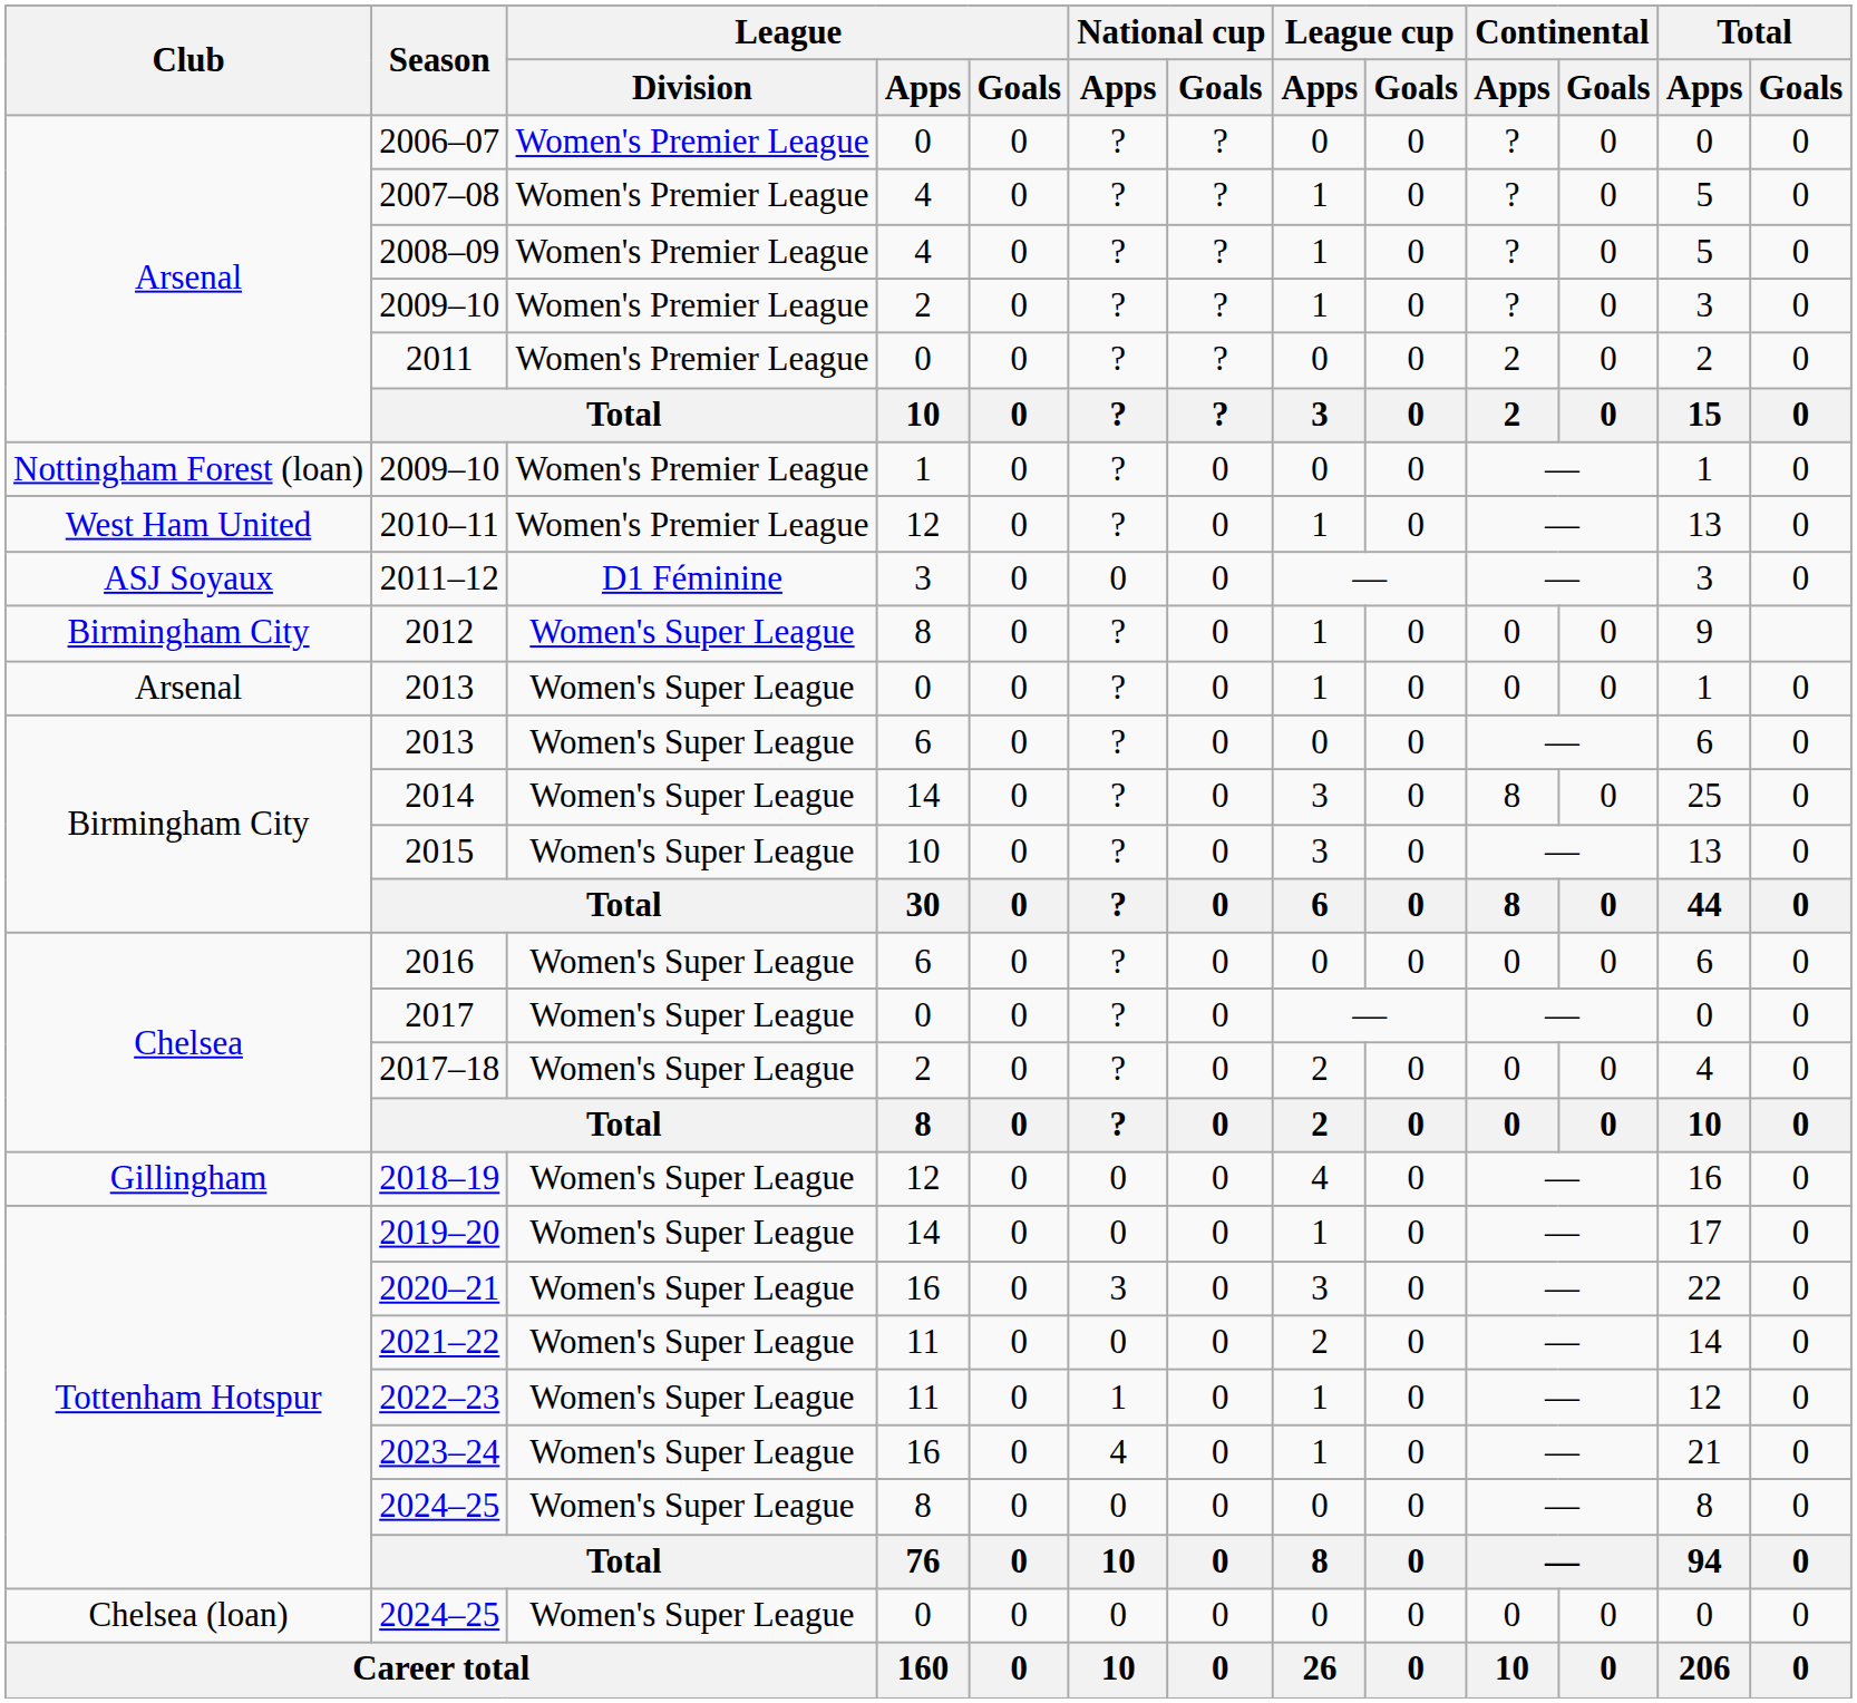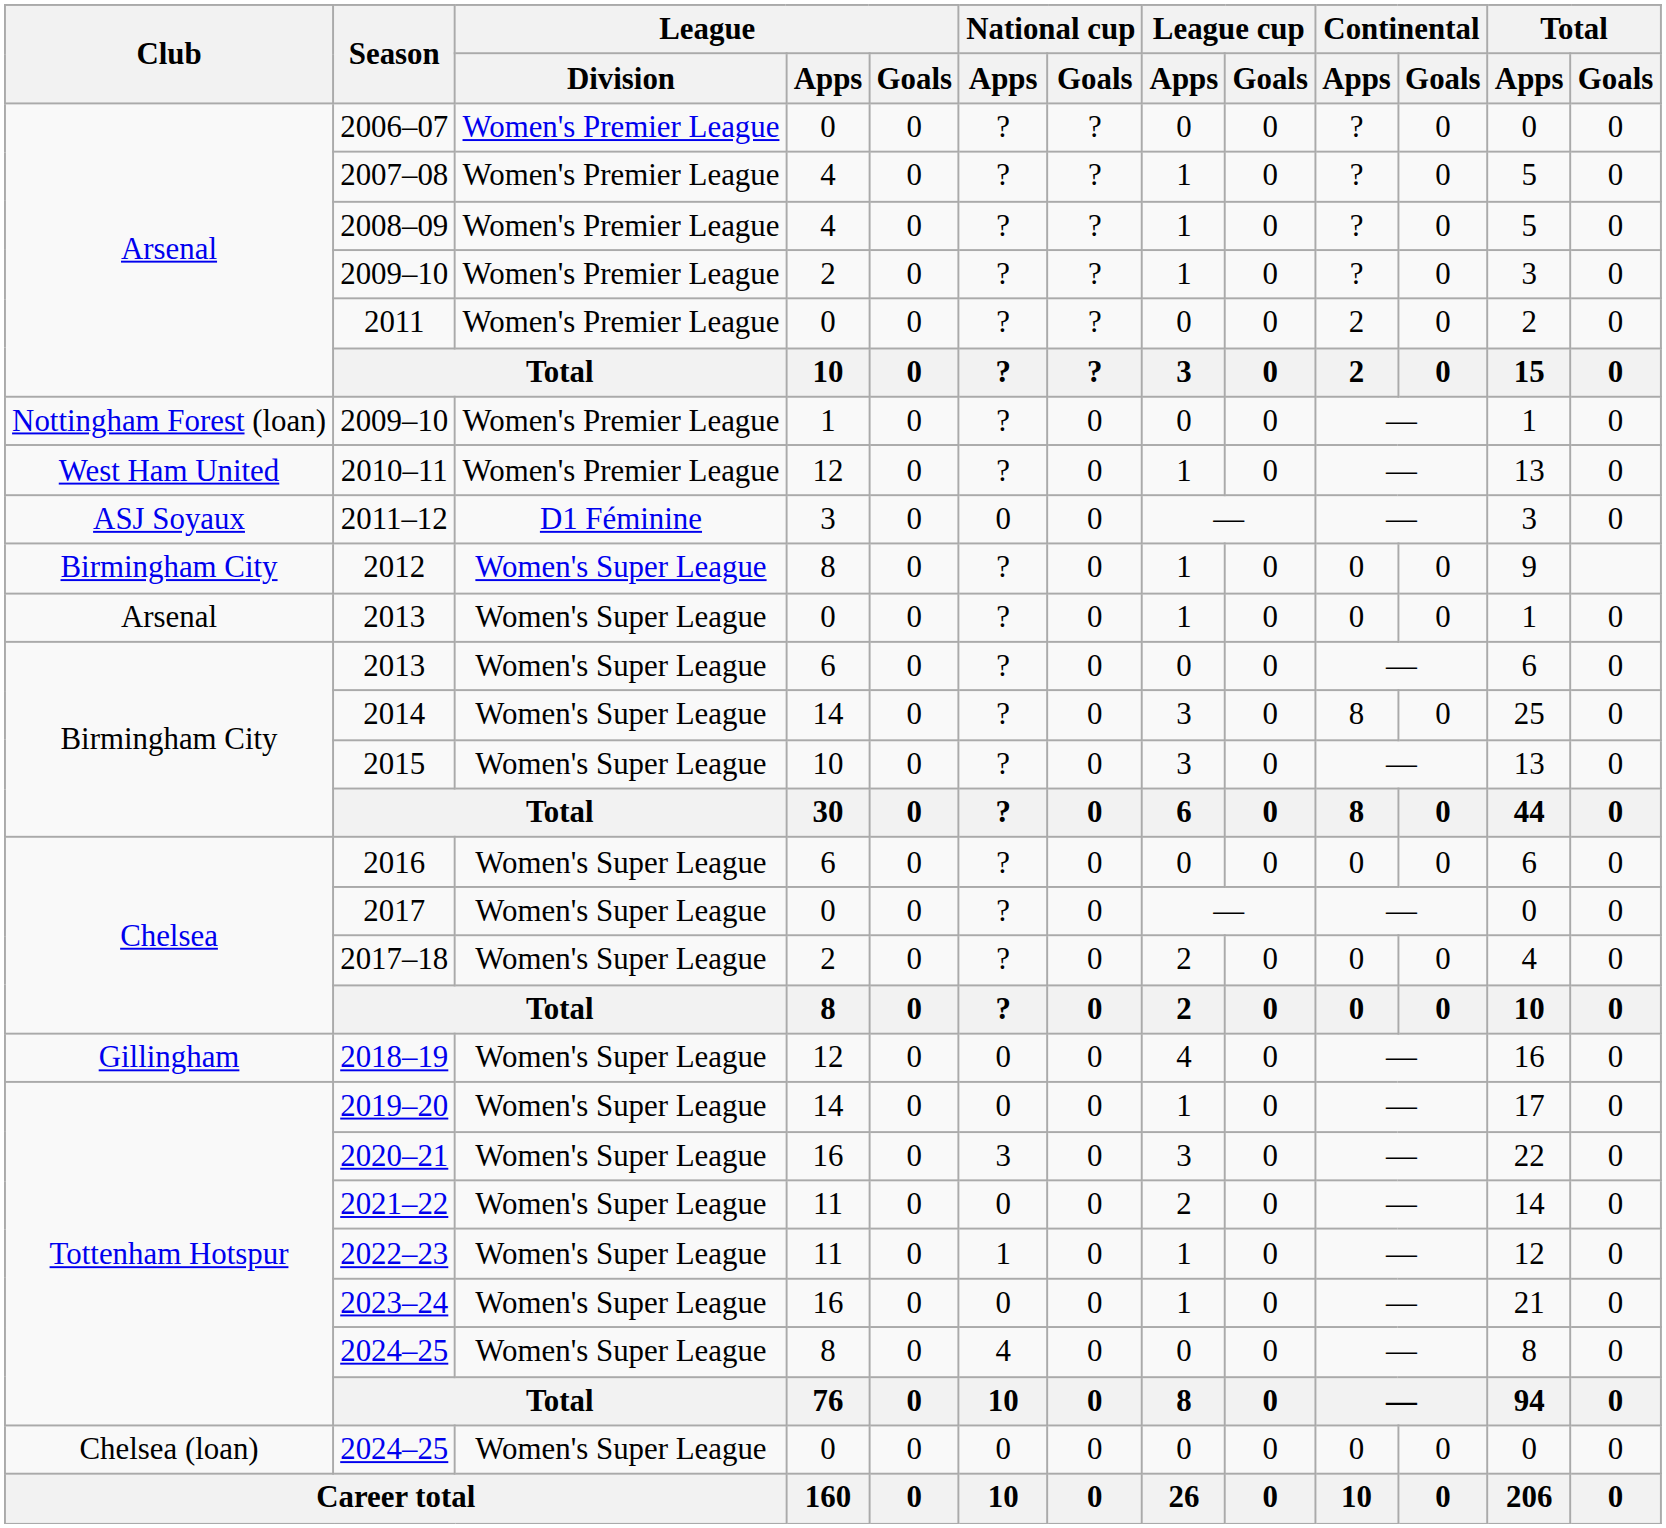 <table class="wikitable" style="text-align:center">
 <tr>
 <th rowspan="2">Club</th>
 <th rowspan="2">Season</th>
 <th colspan="3">League</th>
 <th colspan="2">National cup</th>
 <th colspan="2">League cup</th>
 <th colspan="2">Continental</th>
 <th colspan="2">Total</th>
 </tr>
 <tr>
 <th>Division</th>
 <th>Apps</th>
 <th>Goals</th>
 <th>Apps</th>
 <th>Goals</th>
 <th>Apps</th>
 <th>Goals</th>
 <th>Apps</th>
 <th>Goals</th>
 <th>Apps</th>
 <th>Goals</th>
 </tr>
 <tr>
 <td rowspan="6"><a href='#'>Arsenal</a></td>
 <td>2006–07</td>
 <td><a href='#'>Women's Premier League</a></td>
 <td>0</td>
 <td>0</td>
 <td>?</td>
 <td>?</td>
 <td>0</td>
 <td>0</td>
 <td>?</td>
 <td>0</td>
 <td>0</td>
 <td>0</td>
 </tr>
 <tr>
 <td>2007–08</td>
 <td>Women's Premier League</td>
 <td>4</td>
 <td>0</td>
 <td>?</td>
 <td>?</td>
 <td>1</td>
 <td>0</td>
 <td>?</td>
 <td>0</td>
 <td>5</td>
 <td>0</td>
 </tr>
 <tr>
 <td>2008–09</td>
 <td>Women's Premier League</td>
 <td>4</td>
 <td>0</td>
 <td>?</td>
 <td>?</td>
 <td>1</td>
 <td>0</td>
 <td>?</td>
 <td>0</td>
 <td>5</td>
 <td>0</td>
 </tr>
 <tr>
 <td>2009–10</td>
 <td>Women's Premier League</td>
 <td>2</td>
 <td>0</td>
 <td>?</td>
 <td>?</td>
 <td>1</td>
 <td>0</td>
 <td>?</td>
 <td>0</td>
 <td>3</td>
 <td>0</td>
 </tr>
 <tr>
 <td>2011</td>
 <td>Women's Premier League</td>
 <td>0</td>
 <td>0</td>
 <td>?</td>
 <td>?</td>
 <td>0</td>
 <td>0</td>
 <td>2</td>
 <td>0</td>
 <td>2</td>
 <td>0</td>
 </tr>
 <tr>
 <th colspan="2">Total</th>
 <th>10</th>
 <th>0</th>
 <th>?</th>
 <th>?</th>
 <th>3</th>
 <th>0</th>
 <th>2</th>
 <th>0</th>
 <th>15</th>
 <th>0</th>
 </tr>
 <tr>
 <td><a href='#'>Nottingham Forest</a> (loan)</td>
 <td>2009–10</td>
 <td>Women's Premier League</td>
 <td>1</td>
 <td>0</td>
 <td>?</td>
 <td>0</td>
 <td>0</td>
 <td>0</td>
 <td colspan="2">—</td>
 <td>1</td>
 <td>0</td>
 </tr>
 <tr>
 <td><a href='#'>West Ham United</a></td>
 <td>2010–11</td>
 <td>Women's Premier League</td>
 <td>12</td>
 <td>0</td>
 <td>?</td>
 <td>0</td>
 <td>1</td>
 <td>0</td>
 <td colspan="2">—</td>
 <td>13</td>
 <td>0</td>
 </tr>
 <tr>
 <td><a href='#'>ASJ Soyaux</a></td>
 <td>2011–12</td>
 <td><a href='#'>D1 Féminine</a></td>
 <td>3</td>
 <td>0</td>
 <td>0</td>
 <td>0</td>
 <td colspan="2">—</td>
 <td colspan="2">—</td>
 <td>3</td>
 <td>0</td>
 </tr>
 <tr>
 <td><a href='#'>Birmingham City</a></td>
 <td>2012</td>
 <td><a href='#'>Women's Super League</a></td>
 <td>8</td>
 <td>0</td>
 <td>?</td>
 <td>0</td>
 <td>1</td>
 <td>0</td>
 <td>0</td>
 <td>0</td>
 <td>9</td>
 <td 0></td>
 </tr>
 <tr>
 <td>Arsenal</td>
 <td>2013</td>
 <td>Women's Super League</td>
 <td>0</td>
 <td>0</td>
 <td>?</td>
 <td>0</td>
 <td>1</td>
 <td>0</td>
 <td>0</td>
 <td>0</td>
 <td>1</td>
 <td>0</td>
 </tr>
 <tr>
 <td rowspan="4">Birmingham City</td>
 <td>2013</td>
 <td>Women's Super League</td>
 <td>6</td>
 <td>0</td>
 <td>?</td>
 <td>0</td>
 <td>0</td>
 <td>0</td>
 <td colspan="2">—</td>
 <td>6</td>
 <td>0</td>
 </tr>
 <tr>
 <td>2014</td>
 <td>Women's Super League</td>
 <td>14</td>
 <td>0</td>
 <td>?</td>
 <td>0</td>
 <td>3</td>
 <td>0</td>
 <td>8</td>
 <td>0</td>
 <td>25</td>
 <td>0</td>
 </tr>
 <tr>
 <td>2015</td>
 <td>Women's Super League</td>
 <td>10</td>
 <td>0</td>
 <td>?</td>
 <td>0</td>
 <td>3</td>
 <td>0</td>
 <td colspan="2">—</td>
 <td>13</td>
 <td>0</td>
 </tr>
 <tr>
 <th colspan="2">Total</th>
 <th>30</th>
 <th>0</th>
 <th>?</th>
 <th>0</th>
 <th>6</th>
 <th>0</th>
 <th>8</th>
 <th>0</th>
 <th>44</th>
 <th>0</th>
 </tr>
 <tr>
 <td rowspan="4"><a href='#'>Chelsea</a></td>
 <td>2016</td>
 <td>Women's Super League</td>
 <td>6</td>
 <td>0</td>
 <td>?</td>
 <td>0</td>
 <td>0</td>
 <td>0</td>
 <td>0</td>
 <td>0</td>
 <td>6</td>
 <td>0</td>
 </tr>
 <tr>
 <td>2017</td>
 <td>Women's Super League</td>
 <td>0</td>
 <td>0</td>
 <td>?</td>
 <td>0</td>
 <td colspan="2">—</td>
 <td colspan="2">—</td>
 <td>0</td>
 <td>0</td>
 </tr>
 <tr>
 <td>2017–18</td>
 <td>Women's Super League</td>
 <td>2</td>
 <td>0</td>
 <td>?</td>
 <td>0</td>
 <td>2</td>
 <td>0</td>
 <td>0</td>
 <td>0</td>
 <td>4</td>
 <td>0</td>
 </tr>
 <tr>
 <th colspan="2">Total</th>
 <th>8</th>
 <th>0</th>
 <th>?</th>
 <th>0</th>
 <th>2</th>
 <th>0</th>
 <th>0</th>
 <th>0</th>
 <th>10</th>
 <th>0</th>
 </tr>
 <tr>
 <td><a href='#'>Gillingham</a></td>
 <td><a href='#'>2018–19</a></td>
 <td>Women's Super League</td>
 <td>12</td>
 <td>0</td>
 <td>0</td>
 <td>0</td>
 <td>4</td>
 <td>0</td>
 <td colspan="2">—</td>
 <td>16</td>
 <td>0</td>
 </tr>
 <tr>
 <td rowspan="7"><a href='#'>Tottenham Hotspur</a></td>
 <td><a href='#'>2019–20</a></td>
 <td>Women's Super League</td>
 <td>14</td>
 <td>0</td>
 <td>0</td>
 <td>0</td>
 <td>1</td>
 <td>0</td>
 <td colspan="2">—</td>
 <td>17</td>
 <td>0</td>
 </tr>
 <tr>
 <td><a href='#'>2020–21</a></td>
 <td>Women's Super League</td>
 <td>16</td>
 <td>0</td>
 <td>3</td>
 <td>0</td>
 <td>3</td>
 <td>0</td>
 <td colspan="2">—</td>
 <td>22</td>
 <td>0</td>
 </tr>
 <tr>
 <td><a href='#'>2021–22</a></td>
 <td>Women's Super League</td>
 <td>11</td>
 <td>0</td>
 <td>0</td>
 <td>0</td>
 <td>2</td>
 <td>0</td>
 <td colspan="2">—</td>
 <td>14</td>
 <td>0</td>
 </tr>
 <tr>
 <td><a href='#'>2022–23</a></td>
 <td>Women's Super League</td>
 <td>11</td>
 <td>0</td>
 <td>1</td>
 <td>0</td>
 <td>1</td>
 <td>0</td>
 <td colspan="2">—</td>
 <td>12</td>
 <td>0</td>
 </tr>
 <tr>
 <td><a href='#'>2023–24</a></td>
 <td>Women's Super League</td>
 <td>16</td>
 <td>0</td>
-<td>4</td>
+<td>0</td>
 <td>0</td>
 <td>1</td>
 <td>0</td>
 <td colspan="2">—</td>
 <td>21</td>
 <td>0</td>
 </tr>
 <tr>
 <td><a href='#'>2024–25</a></td>
 <td>Women's Super League</td>
 <td>8</td>
 <td>0</td>
-<td>0</td>
+<td>4</td>
 <td>0</td>
 <td>0</td>
 <td>0</td>
 <td colspan="2">—</td>
 <td>8</td>
 <td>0</td>
 </tr>
 <tr>
 <th colspan="2">Total</th>
 <th>76</th>
 <th>0</th>
 <th>10</th>
 <th>0</th>
 <th>8</th>
 <th>0</th>
 <th colspan="2">—</th>
 <th>94</th>
 <th>0</th>
 </tr>
 <tr>
 <td>Chelsea (loan)</td>
 <td><a href='#'>2024–25</a></td>
 <td>Women's Super League</td>
 <td>0</td>
 <td>0</td>
 <td>0</td>
 <td>0</td>
 <td>0</td>
 <td>0</td>
 <td>0</td>
 <td>0</td>
 <td>0</td>
 <td>0</td>
 </tr>
 <tr>
 <th colspan="3">Career total</th>
 <th>160</th>
 <th>0</th>
 <th>10</th>
 <th>0</th>
 <th>26</th>
 <th>0</th>
 <th>10</th>
 <th>0</th>
 <th>206</th>
 <th>0</th>
 </tr>
 </table>
